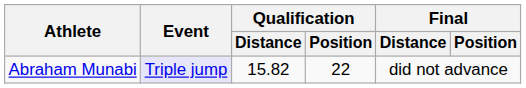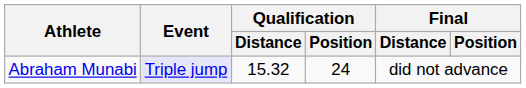 <table class=wikitable style="font-size:90%">
 <tr>
 <th rowspan="2">Athlete</th>
 <th rowspan="2">Event</th>
 <th colspan="2">Qualification</th>
 <th colspan="2">Final</th>
 </tr>
 <tr style="font-size:95%">
 <th>Distance</th>
 <th>Position</th>
 <th>Distance</th>
 <th>Position</th>
 </tr>
 <tr align=center>
 <td align=left><a href='#'>Abraham Munabi</a></td>
 <td align=left style="background: lavender;"><a href='#'>Triple jump</a></td>
-<td>15.82</td>
-<td>22</td>
+<td>15.32</td>
+<td>24</td>
 <td colspan=2>did not advance</td>
 </tr>
 </table>
